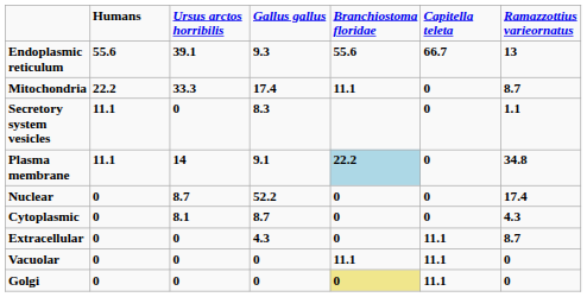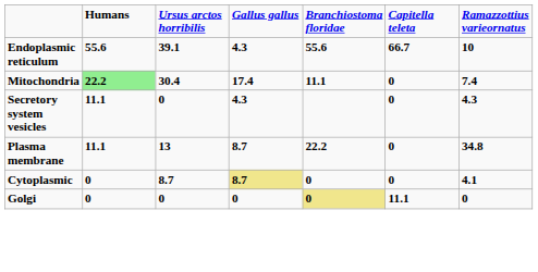 <table class="wikitable">
 <tr>
 <td width="89" valign="top"></td>
 <td width="89" valign="top"><strong>Humans</strong></td>
 <td width="89" valign="top"><em><a href='#'><strong>Ursus arctos horribilis</strong></a></em></td>
 <td width="89" valign="top"><strong><em><a href='#'>Gallus gallus</a></em></strong></td>
 <td width="89" valign="top"><strong><em><a href='#'>Branchiostoma floridae</a></em></strong></td>
 <td width="89" valign="top"><strong><em><a href='#'>Capitella teleta</a></em></strong></td>
 <td width="89" valign="top"><em><a href='#'><strong>Ramazzottius varieornatus</strong></a></em></td>
 </tr>
 <tr>
 <td width="89" valign="top"><strong>Endoplasmic reticulum</strong></td>
 <td width="89" valign="top"><strong>55.6</strong></td>
 <td width="89" valign="top"><strong>39.1</strong></td>
-<td width="89" valign="top"><strong>9.3</strong></td>
+<td width="89" valign="top"><strong>4.3</strong></td>
 <td width="89" valign="top"><strong>55.6</strong></td>
 <td width="89" valign="top"><strong>66.7</strong></td>
-<td width="89" valign="top"><strong>13</strong></td>
+<td width="89" valign="top"><strong>10</strong></td>
 </tr>
 <tr>
 <td width="89" valign="top"><strong>Mitochondria</strong></td>
-<td width="89" valign="top"><strong>22.2</strong></td>
-<td width="89" valign="top"><strong>33.3</strong></td>
+<td width="89" valign="top" style="background: lightgreen;"><strong>22.2</strong></td>
+<td width="89" valign="top"><strong>30.4</strong></td>
 <td width="89" valign="top"><strong>17.4</strong></td>
 <td width="89" valign="top"><strong>11.1</strong></td>
 <td width="89" valign="top"><strong>0</strong></td>
-<td width="89" valign="top"><strong>8.7</strong></td>
+<td width="89" valign="top"><strong>7.4</strong></td>
 </tr>
 <tr>
 <td width="89" valign="top"><strong>Secretory system vesicles</strong></td>
 <td width="89" valign="top"><strong>11.1</strong></td>
 <td width="89" valign="top"><strong>0</strong></td>
-<td width="89" valign="top"><strong>8.3</strong></td>
+<td width="89" valign="top"><strong>4.3</strong></td>
 <td width="89" valign="top"></td>
 <td width="89" valign="top"><strong>0</strong></td>
-<td width="89" valign="top"><strong>1.1</strong></td>
+<td width="89" valign="top"><strong>4.3</strong></td>
 </tr>
 <tr>
 <td width="89" valign="top"><strong>Plasma membrane</strong></td>
 <td width="89" valign="top"><strong>11.1</strong></td>
-<td width="89" valign="top"><strong>14</strong></td>
-<td width="89" valign="top"><strong>9.1</strong></td>
-<td width="89" valign="top" style="background: lightblue;"><strong>22.2</strong></td>
+<td width="89" valign="top"><strong>13</strong></td>
+<td width="89" valign="top"><strong>8.7</strong></td>
+<td width="89" valign="top"><strong>22.2</strong></td>
 <td width="89" valign="top"><strong>0</strong></td>
 <td width="89" valign="top"><strong>34.8</strong></td>
 </tr>
 <tr>
-<td width="89" valign="top"><strong>Nuclear</strong></td>
+<td width="89" valign="top"><strong>Cytoplasmic</strong></td>
 <td width="89" valign="top"><strong>0</strong></td>
 <td width="89" valign="top"><strong>8.7</strong></td>
-<td width="89" valign="top"><strong>52.2</strong></td>
+<td width="89" valign="top" style="background: khaki;"><strong>8.7</strong></td>
 <td width="89" valign="top"><strong>0</strong></td>
 <td width="89" valign="top"><strong>0</strong></td>
-<td width="89" valign="top"><strong>17.4</strong></td>
-</tr>
-<tr>
-<td width="89" valign="top"><strong>Cytoplasmic</strong></td>
-<td width="89" valign="top"><strong>0</strong></td>
-<td width="89" valign="top"><strong>8.1</strong></td>
-<td width="89" valign="top"><strong>8.7</strong></td>
-<td width="89" valign="top"><strong>0</strong></td>
-<td width="89" valign="top"><strong>0</strong></td>
-<td width="89" valign="top"><strong>4.3</strong></td>
-</tr>
-<tr>
-<td width="89" valign="top"><strong>Extracellular</strong></td>
-<td width="89" valign="top"><strong>0</strong></td>
-<td width="89" valign="top"><strong>0</strong></td>
-<td width="89" valign="top"><strong>4.3</strong></td>
-<td width="89" valign="top"><strong>0</strong></td>
-<td width="89" valign="top"><strong>11.1</strong></td>
-<td width="89" valign="top"><strong>8.7</strong></td>
-</tr>
-<tr>
-<td width="89" valign="top"><strong>Vacuolar</strong></td>
-<td width="89" valign="top"><strong>0</strong></td>
-<td width="89" valign="top"><strong>0</strong></td>
-<td width="89" valign="top"><strong>0</strong></td>
-<td width="89" valign="top"><strong>11.1</strong></td>
-<td width="89" valign="top"><strong>11.1</strong></td>
-<td width="89" valign="top"><strong>0</strong></td>
+<td width="89" valign="top"><strong>4.1</strong></td>
 </tr>
 <tr>
 <td width="89" valign="top"><strong>Golgi</strong></td>
 <td width="89" valign="top"><strong>0</strong></td>
 <td width="89" valign="top"><strong>0</strong></td>
 <td width="89" valign="top"><strong>0</strong></td>
 <td width="89" valign="top" style="background: khaki;"><strong>0</strong></td>
 <td width="89" valign="top"><strong>11.1</strong></td>
 <td width="89" valign="top"><strong>0</strong></td>
 </tr>
 </table>
